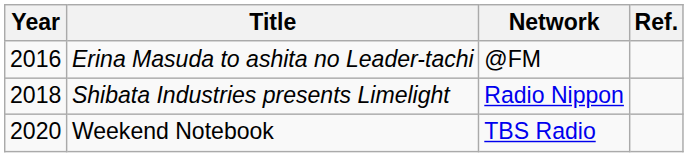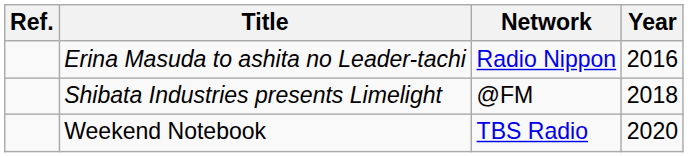 <table class="wikitable">
 <tr>
-<th>Year</th>
+<th>Ref.</th>
 <th>Title</th>
 <th>Network</th>
-<th>Ref.</th>
+<th>Year</th>
 </tr>
 <tr>
+<td></td>
+<td><em>Erina Masuda to ashita no Leader-tachi</em></td>
+<td><a href='#'>Radio Nippon</a></td>
 <td>2016</td>
-<td><em>Erina Masuda to ashita no Leader-tachi</em></td>
-<td>@FM</td>
-<td></td>
 </tr>
 <tr>
+<td></td>
+<td><em>Shibata Industries presents Limelight</em></td>
+<td>@FM</td>
 <td>2018</td>
-<td><em>Shibata Industries presents Limelight</em></td>
-<td><a href='#'>Radio Nippon</a></td>
-<td></td>
 </tr>
 <tr>
-<td>2020</td>
+<td></td>
 <td>Weekend Notebook</td>
 <td><a href='#'>TBS Radio</a></td>
-<td></td>
+<td>2020</td>
 </tr>
 </table>
